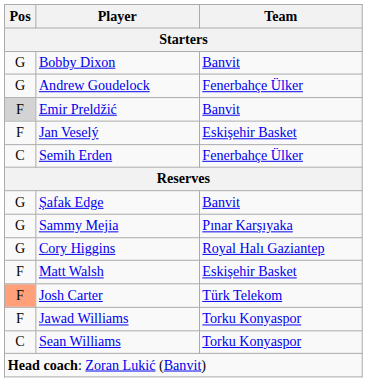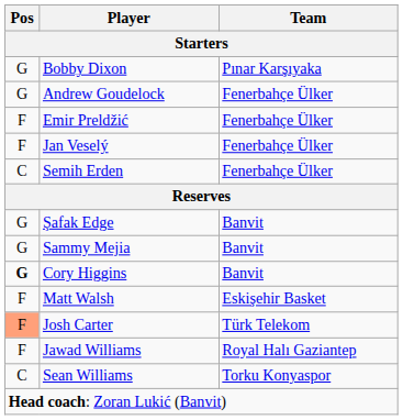 <table class="wikitable" style="text-align:center; font-size:90%;">
 <tr>
 <th scope="col" style="width:25px;">Pos</th>
 <th scope="col" style="width:160px;">Player</th>
 <th scope="col" style="width:160px;">Team</th>
 </tr>
 <tr>
 <th scope="col" colspan="5">Starters</th>
 </tr>
 <tr>
 <td>G</td>
 <td style="text-align:left"> <a href='#'>Bobby Dixon</a></td>
-<td style="text-align:left"><a href='#'>Banvit</a></td>
+<td style="text-align:left"><a href='#'>Pınar Karşıyaka</a></td>
 </tr>
 <tr>
 <td>G</td>
 <td style="text-align:left"> <a href='#'>Andrew Goudelock</a></td>
 <td style="text-align:left"><a href='#'>Fenerbahçe Ülker</a></td>
 </tr>
 <tr>
-<td style="background: lightgrey;">F</td>
+<td>F</td>
 <td style="text-align:left"> <a href='#'>Emir Preldžić</a></td>
-<td style="text-align:left"><a href='#'>Banvit</a></td>
+<td style="text-align:left"><a href='#'>Fenerbahçe Ülker</a></td>
 </tr>
 <tr>
 <td>F</td>
 <td style="text-align:left"> <a href='#'>Jan Veselý</a></td>
-<td style="text-align:left"><a href='#'>Eskişehir Basket</a></td>
+<td style="text-align:left"><a href='#'>Fenerbahçe Ülker</a></td>
 </tr>
 <tr>
 <td>C</td>
 <td style="text-align:left"> <a href='#'>Semih Erden</a></td>
 <td style="text-align:left"><a href='#'>Fenerbahçe Ülker</a></td>
 </tr>
 <tr>
 <th scope="col" colspan="5">Reserves</th>
 </tr>
 <tr>
 <td>G</td>
 <td style="text-align:left"> <a href='#'>Şafak Edge</a></td>
 <td style="text-align:left"><a href='#'>Banvit</a></td>
 </tr>
 <tr>
 <td>G</td>
 <td style="text-align:left"> <a href='#'>Sammy Mejia</a></td>
-<td style="text-align:left"><a href='#'>Pınar Karşıyaka</a></td>
+<td style="text-align:left"><a href='#'>Banvit</a></td>
 </tr>
 <tr>
-<td>G</td>
+<td><strong>G</strong></td>
 <td style="text-align:left"> <a href='#'>Cory Higgins</a></td>
-<td style="text-align:left"><a href='#'>Royal Halı Gaziantep</a></td>
+<td style="text-align:left"><a href='#'>Banvit</a></td>
 </tr>
 <tr>
 <td>F</td>
 <td style="text-align:left"> <a href='#'>Matt Walsh</a></td>
 <td style="text-align:left"><a href='#'>Eskişehir Basket</a></td>
 </tr>
 <tr>
 <td style="background: lightsalmon;">F</td>
 <td style="text-align:left"> <a href='#'>Josh Carter</a></td>
 <td style="text-align:left"><a href='#'>Türk Telekom</a></td>
 </tr>
 <tr>
 <td>F</td>
 <td style="text-align:left"> <a href='#'>Jawad Williams</a></td>
-<td style="text-align:left"><a href='#'>Torku Konyaspor</a></td>
+<td style="text-align:left"><a href='#'>Royal Halı Gaziantep</a></td>
 </tr>
 <tr>
 <td>C</td>
 <td style="text-align:left"> <a href='#'>Sean Williams</a></td>
 <td style="text-align:left"><a href='#'>Torku Konyaspor</a></td>
 </tr>
 <tr>
 <td style="text-align:left" colspan="5"><strong>Head coach</strong>:  <a href='#'>Zoran Lukić</a> (<a href='#'>Banvit</a>)</td>
 </tr>
 </table>
